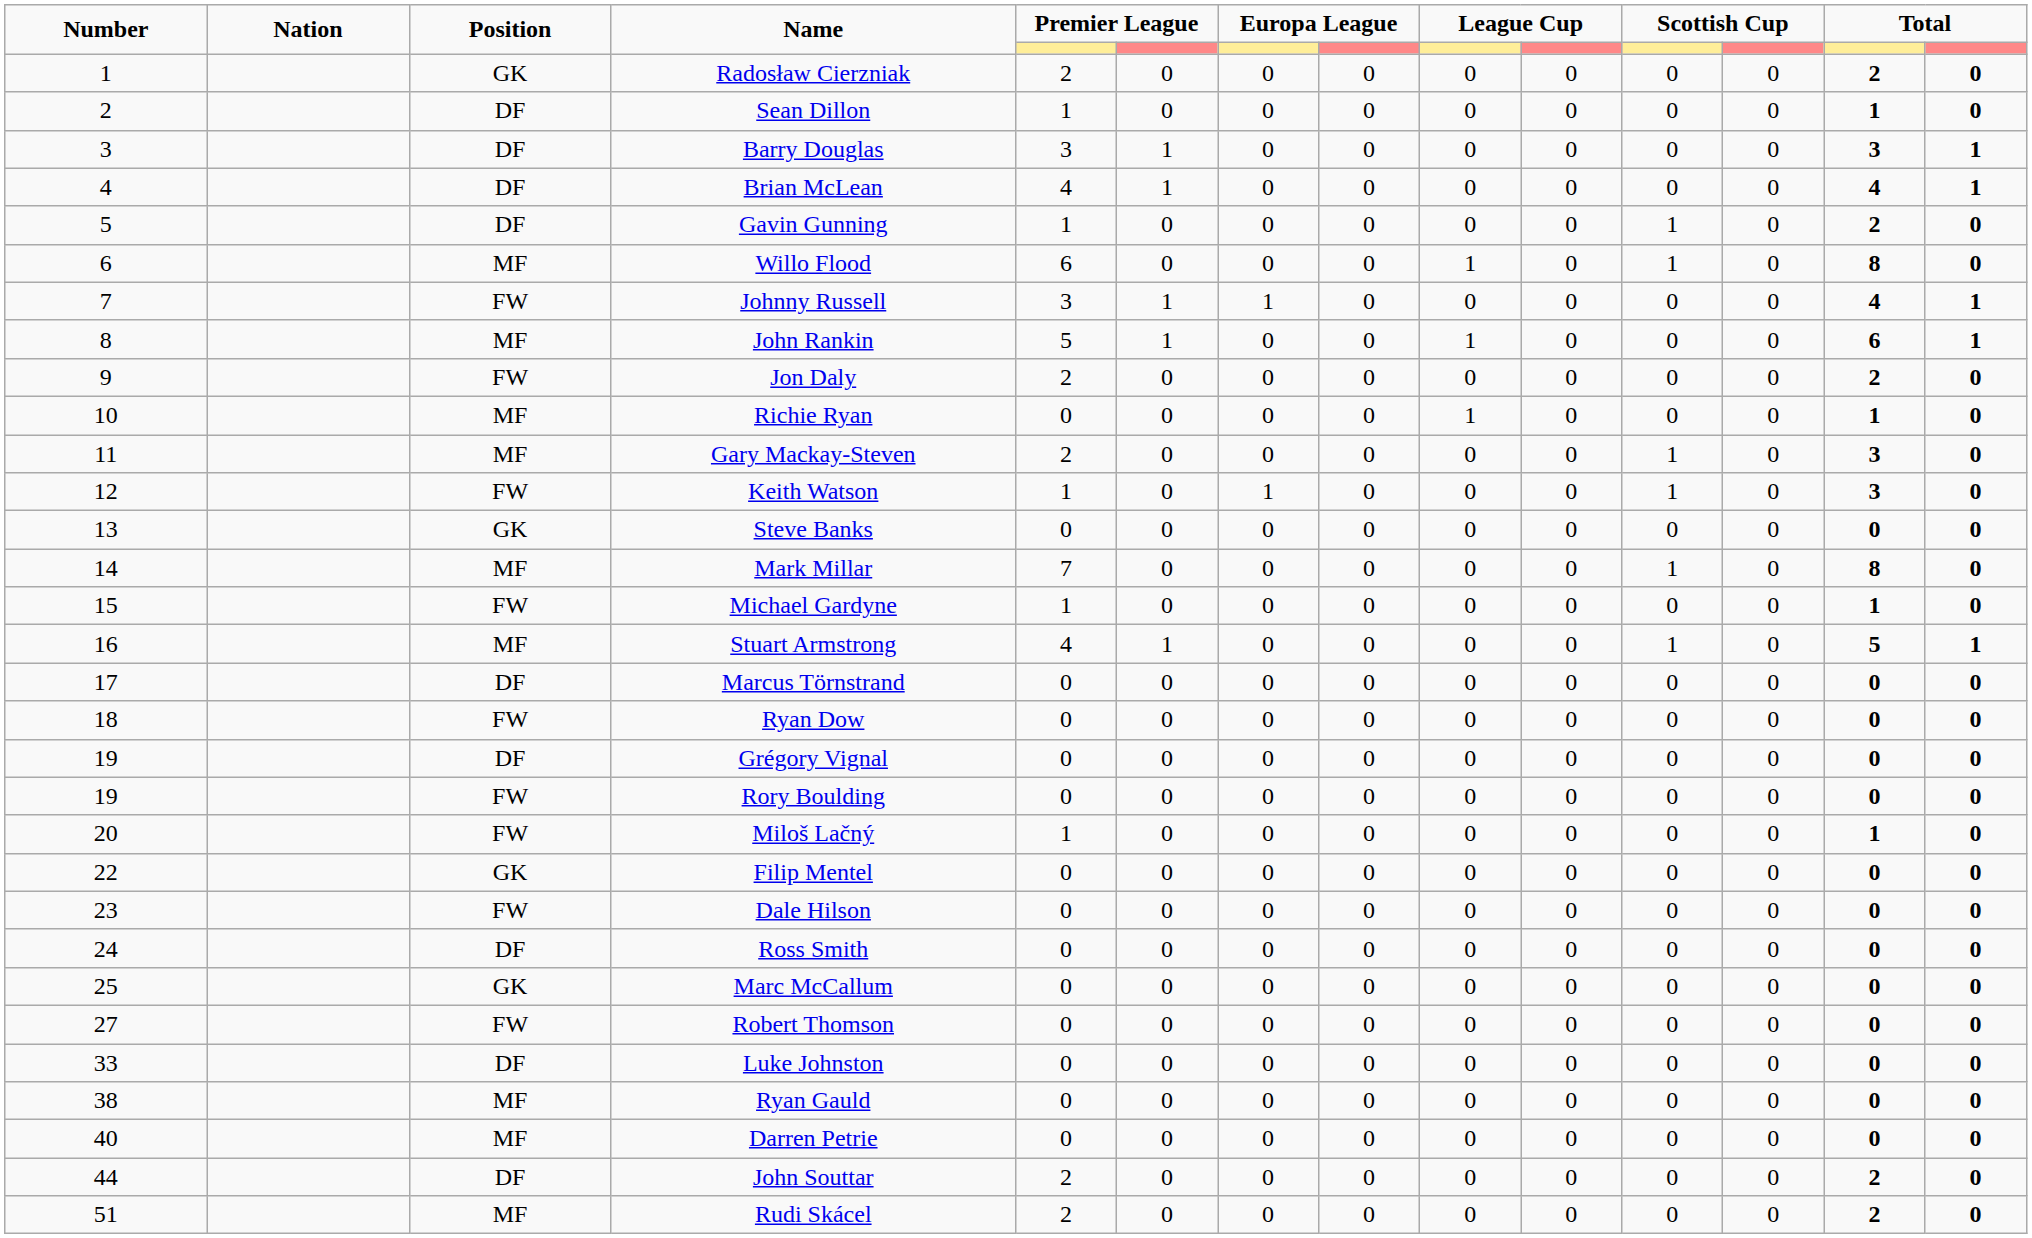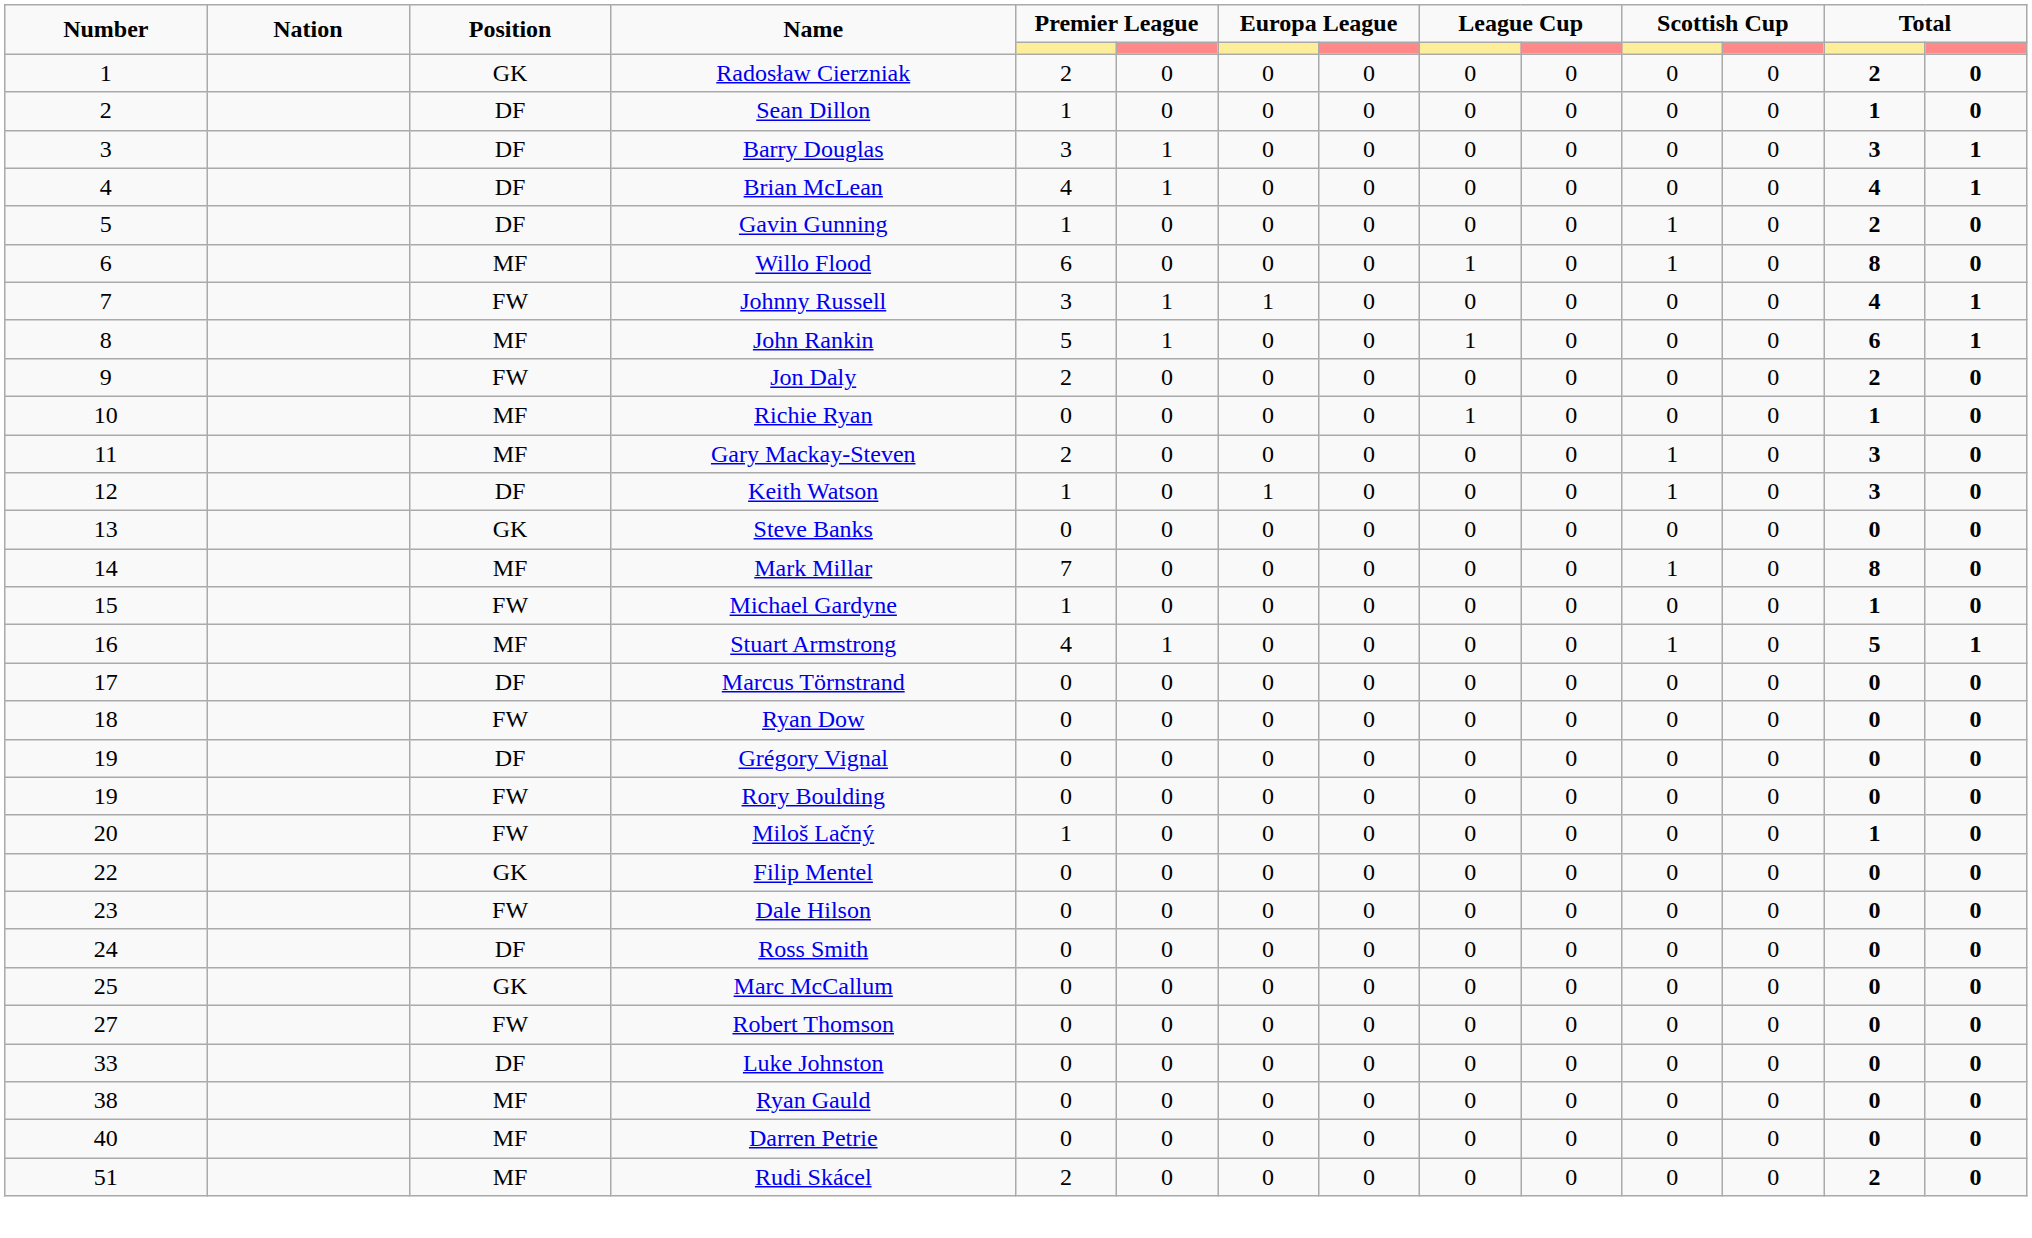 <table class="wikitable" style="text-align:center;">
 <tr style="text-align:center;">
 <td rowspan="2"  style="width:10%; "><strong>Number</strong></td>
 <td rowspan="2"  style="width:10%; "><strong>Nation</strong></td>
 <td rowspan="2"  style="width:10%; "><strong>Position</strong></td>
 <td rowspan="2"  style="width:20%; "><strong>Name</strong></td>
 <td colspan="2"><strong>Premier League</strong></td>
 <td colspan="2"><strong>Europa League</strong></td>
 <td colspan="2"><strong>League Cup</strong></td>
 <td colspan="2"><strong>Scottish Cup</strong></td>
 <td colspan="2"><strong>Total </strong></td>
 </tr>
 <tr>
 <th style="width:60px; background:#fe9;"></th>
 <th style="width:60px; background:#ff8888;"></th>
 <th style="width:60px; background:#fe9;"></th>
 <th style="width:60px; background:#ff8888;"></th>
 <th style="width:60px; background:#fe9;"></th>
 <th style="width:60px; background:#ff8888;"></th>
 <th style="width:60px; background:#fe9;"></th>
 <th style="width:60px; background:#ff8888;"></th>
 <th style="width:60px; background:#fe9;"></th>
 <th style="width:60px; background:#ff8888;"></th>
 </tr>
 <tr>
 <td>1</td>
 <td></td>
 <td>GK</td>
 <td><a href='#'>Radosław Cierzniak</a></td>
 <td>2</td>
 <td>0</td>
 <td>0</td>
 <td>0</td>
 <td>0</td>
 <td>0</td>
 <td>0</td>
 <td>0</td>
 <td><strong>2</strong></td>
 <td><strong>0</strong></td>
 </tr>
 <tr>
 <td>2</td>
 <td></td>
 <td>DF</td>
 <td><a href='#'>Sean Dillon</a></td>
 <td>1</td>
 <td>0</td>
 <td>0</td>
 <td>0</td>
 <td>0</td>
 <td>0</td>
 <td>0</td>
 <td>0</td>
 <td><strong>1</strong></td>
 <td><strong>0</strong></td>
 </tr>
 <tr>
 <td>3</td>
 <td></td>
 <td>DF</td>
 <td><a href='#'>Barry Douglas</a></td>
 <td>3</td>
 <td>1</td>
 <td>0</td>
 <td>0</td>
 <td>0</td>
 <td>0</td>
 <td>0</td>
 <td>0</td>
 <td><strong>3</strong></td>
 <td><strong>1</strong></td>
 </tr>
 <tr>
 <td>4</td>
 <td></td>
 <td>DF</td>
 <td><a href='#'>Brian McLean</a></td>
 <td>4</td>
 <td>1</td>
 <td>0</td>
 <td>0</td>
 <td>0</td>
 <td>0</td>
 <td>0</td>
 <td>0</td>
 <td><strong>4</strong></td>
 <td><strong>1</strong></td>
 </tr>
 <tr>
 <td>5</td>
 <td></td>
 <td>DF</td>
 <td><a href='#'>Gavin Gunning</a></td>
 <td>1</td>
 <td>0</td>
 <td>0</td>
 <td>0</td>
 <td>0</td>
 <td>0</td>
 <td>1</td>
 <td>0</td>
 <td><strong>2</strong></td>
 <td><strong>0</strong></td>
 </tr>
 <tr>
 <td>6</td>
 <td></td>
 <td>MF</td>
 <td><a href='#'>Willo Flood</a></td>
 <td>6</td>
 <td>0</td>
 <td>0</td>
 <td>0</td>
 <td>1</td>
 <td>0</td>
 <td>1</td>
 <td>0</td>
 <td><strong>8</strong></td>
 <td><strong>0</strong></td>
 </tr>
 <tr>
 <td>7</td>
 <td></td>
 <td>FW</td>
 <td><a href='#'>Johnny Russell</a></td>
 <td>3</td>
 <td>1</td>
 <td>1</td>
 <td>0</td>
 <td>0</td>
 <td>0</td>
 <td>0</td>
 <td>0</td>
 <td><strong>4</strong></td>
 <td><strong>1</strong></td>
 </tr>
 <tr>
 <td>8</td>
 <td></td>
 <td>MF</td>
 <td><a href='#'>John Rankin</a></td>
 <td>5</td>
 <td>1</td>
 <td>0</td>
 <td>0</td>
 <td>1</td>
 <td>0</td>
 <td>0</td>
 <td>0</td>
 <td><strong>6</strong></td>
 <td><strong>1</strong></td>
 </tr>
 <tr>
 <td>9</td>
 <td></td>
 <td>FW</td>
 <td><a href='#'>Jon Daly</a></td>
 <td>2</td>
 <td>0</td>
 <td>0</td>
 <td>0</td>
 <td>0</td>
 <td>0</td>
 <td>0</td>
 <td>0</td>
 <td><strong>2</strong></td>
 <td><strong>0</strong></td>
 </tr>
 <tr>
 <td>10</td>
 <td></td>
 <td>MF</td>
 <td><a href='#'>Richie Ryan</a></td>
 <td>0</td>
 <td>0</td>
 <td>0</td>
 <td>0</td>
 <td>1</td>
 <td>0</td>
 <td>0</td>
 <td>0</td>
 <td><strong>1</strong></td>
 <td><strong>0</strong></td>
 </tr>
 <tr>
 <td>11</td>
 <td></td>
 <td>MF</td>
 <td><a href='#'>Gary Mackay-Steven</a></td>
 <td>2</td>
 <td>0</td>
 <td>0</td>
 <td>0</td>
 <td>0</td>
 <td>0</td>
 <td>1</td>
 <td>0</td>
 <td><strong>3</strong></td>
 <td><strong>0</strong></td>
 </tr>
 <tr>
 <td>12</td>
 <td></td>
-<td>FW</td>
+<td>DF</td>
 <td><a href='#'>Keith Watson</a></td>
 <td>1</td>
 <td>0</td>
 <td>1</td>
 <td>0</td>
 <td>0</td>
 <td>0</td>
 <td>1</td>
 <td>0</td>
 <td><strong>3</strong></td>
 <td><strong>0</strong></td>
 </tr>
 <tr>
 <td>13</td>
 <td></td>
 <td>GK</td>
 <td><a href='#'>Steve Banks</a></td>
 <td>0</td>
 <td>0</td>
 <td>0</td>
 <td>0</td>
 <td>0</td>
 <td>0</td>
 <td>0</td>
 <td>0</td>
 <td><strong>0</strong></td>
 <td><strong>0</strong></td>
 </tr>
 <tr>
 <td>14</td>
 <td></td>
 <td>MF</td>
 <td><a href='#'>Mark Millar</a></td>
 <td>7</td>
 <td>0</td>
 <td>0</td>
 <td>0</td>
 <td>0</td>
 <td>0</td>
 <td>1</td>
 <td>0</td>
 <td><strong>8</strong></td>
 <td><strong>0</strong></td>
 </tr>
 <tr>
 <td>15</td>
 <td></td>
 <td>FW</td>
 <td><a href='#'>Michael Gardyne</a></td>
 <td>1</td>
 <td>0</td>
 <td>0</td>
 <td>0</td>
 <td>0</td>
 <td>0</td>
 <td>0</td>
 <td>0</td>
 <td><strong>1</strong></td>
 <td><strong>0</strong></td>
 </tr>
 <tr>
 <td>16</td>
 <td></td>
 <td>MF</td>
 <td><a href='#'>Stuart Armstrong</a></td>
 <td>4</td>
 <td>1</td>
 <td>0</td>
 <td>0</td>
 <td>0</td>
 <td>0</td>
 <td>1</td>
 <td>0</td>
 <td><strong>5</strong></td>
 <td><strong>1</strong></td>
 </tr>
 <tr>
 <td>17</td>
 <td></td>
 <td>DF</td>
 <td><a href='#'>Marcus Törnstrand</a></td>
 <td>0</td>
 <td>0</td>
 <td>0</td>
 <td>0</td>
 <td>0</td>
 <td>0</td>
 <td>0</td>
 <td>0</td>
 <td><strong>0</strong></td>
 <td><strong>0</strong></td>
 </tr>
 <tr>
 <td>18</td>
 <td></td>
 <td>FW</td>
 <td><a href='#'>Ryan Dow</a></td>
 <td>0</td>
 <td>0</td>
 <td>0</td>
 <td>0</td>
 <td>0</td>
 <td>0</td>
 <td>0</td>
 <td>0</td>
 <td><strong>0</strong></td>
 <td><strong>0</strong></td>
 </tr>
 <tr>
 <td>19</td>
 <td></td>
 <td>DF</td>
 <td><a href='#'>Grégory Vignal</a></td>
 <td>0</td>
 <td>0</td>
 <td>0</td>
 <td>0</td>
 <td>0</td>
 <td>0</td>
 <td>0</td>
 <td>0</td>
 <td><strong>0</strong></td>
 <td><strong>0</strong></td>
 </tr>
 <tr>
 <td>19</td>
 <td></td>
 <td>FW</td>
 <td><a href='#'>Rory Boulding</a></td>
 <td>0</td>
 <td>0</td>
 <td>0</td>
 <td>0</td>
 <td>0</td>
 <td>0</td>
 <td>0</td>
 <td>0</td>
 <td><strong>0</strong></td>
 <td><strong>0</strong></td>
 </tr>
 <tr>
 <td>20</td>
 <td></td>
 <td>FW</td>
 <td><a href='#'>Miloš Lačný</a></td>
 <td>1</td>
 <td>0</td>
 <td>0</td>
 <td>0</td>
 <td>0</td>
 <td>0</td>
 <td>0</td>
 <td>0</td>
 <td><strong>1</strong></td>
 <td><strong>0</strong></td>
 </tr>
 <tr>
 <td>22</td>
 <td></td>
 <td>GK</td>
 <td><a href='#'>Filip Mentel</a></td>
 <td>0</td>
 <td>0</td>
 <td>0</td>
 <td>0</td>
 <td>0</td>
 <td>0</td>
 <td>0</td>
 <td>0</td>
 <td><strong>0</strong></td>
 <td><strong>0</strong></td>
 </tr>
 <tr>
 <td>23</td>
 <td></td>
 <td>FW</td>
 <td><a href='#'>Dale Hilson</a></td>
 <td>0</td>
 <td>0</td>
 <td>0</td>
 <td>0</td>
 <td>0</td>
 <td>0</td>
 <td>0</td>
 <td>0</td>
 <td><strong>0</strong></td>
 <td><strong>0</strong></td>
 </tr>
 <tr>
 <td>24</td>
 <td></td>
 <td>DF</td>
 <td><a href='#'>Ross Smith</a></td>
 <td>0</td>
 <td>0</td>
 <td>0</td>
 <td>0</td>
 <td>0</td>
 <td>0</td>
 <td>0</td>
 <td>0</td>
 <td><strong>0</strong></td>
 <td><strong>0</strong></td>
 </tr>
 <tr>
 <td>25</td>
 <td></td>
 <td>GK</td>
 <td><a href='#'>Marc McCallum</a></td>
 <td>0</td>
 <td>0</td>
 <td>0</td>
 <td>0</td>
 <td>0</td>
 <td>0</td>
 <td>0</td>
 <td>0</td>
 <td><strong>0</strong></td>
 <td><strong>0</strong></td>
 </tr>
 <tr>
 <td>27</td>
 <td></td>
 <td>FW</td>
 <td><a href='#'>Robert Thomson</a></td>
 <td>0</td>
 <td>0</td>
 <td>0</td>
 <td>0</td>
 <td>0</td>
 <td>0</td>
 <td>0</td>
 <td>0</td>
 <td><strong>0</strong></td>
 <td><strong>0</strong></td>
 </tr>
 <tr>
 <td>33</td>
 <td></td>
 <td>DF</td>
 <td><a href='#'>Luke Johnston</a></td>
 <td>0</td>
 <td>0</td>
 <td>0</td>
 <td>0</td>
 <td>0</td>
 <td>0</td>
 <td>0</td>
 <td>0</td>
 <td><strong>0</strong></td>
 <td><strong>0</strong></td>
 </tr>
 <tr>
 <td>38</td>
 <td></td>
 <td>MF</td>
 <td><a href='#'>Ryan Gauld</a></td>
 <td>0</td>
 <td>0</td>
 <td>0</td>
 <td>0</td>
 <td>0</td>
 <td>0</td>
 <td>0</td>
 <td>0</td>
 <td><strong>0</strong></td>
 <td><strong>0</strong></td>
 </tr>
 <tr>
 <td>40</td>
 <td></td>
 <td>MF</td>
 <td><a href='#'>Darren Petrie</a></td>
 <td>0</td>
 <td>0</td>
 <td>0</td>
 <td>0</td>
 <td>0</td>
 <td>0</td>
 <td>0</td>
 <td>0</td>
 <td><strong>0</strong></td>
 <td><strong>0</strong></td>
 </tr>
 <tr>
-<td>44</td>
-<td></td>
-<td>DF</td>
-<td><a href='#'>John Souttar</a></td>
-<td>2</td>
-<td>0</td>
-<td>0</td>
-<td>0</td>
-<td>0</td>
-<td>0</td>
-<td>0</td>
-<td>0</td>
-<td><strong>2</strong></td>
-<td><strong>0</strong></td>
-</tr>
-<tr>
 <td>51</td>
 <td></td>
 <td>MF</td>
 <td><a href='#'>Rudi Skácel</a></td>
 <td>2</td>
 <td>0</td>
 <td>0</td>
 <td>0</td>
 <td>0</td>
 <td>0</td>
 <td>0</td>
 <td>0</td>
 <td><strong>2</strong></td>
 <td><strong>0</strong></td>
 </tr>
 </table>
